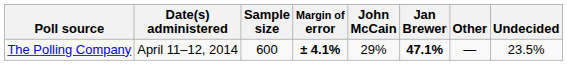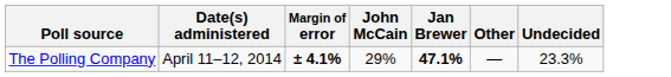 <table class="wikitable" style="text-align:center">
 <tr valign= bottom>
 <th>Poll source</th>
 <th>Date(s)<br>administered</th>
-<th class=small>Sample<br>size</th>
 <th><small>Margin of</small><br>error</th>
 <th>John<br>McCain</th>
 <th>Jan<br>Brewer</th>
 <th>Other</th>
 <th>Undecided</th>
 </tr>
 <tr>
 <td align=left><a href='#'>The Polling Company</a></td>
 <td>April 11–12, 2014</td>
-<td>600</td>
 <td><strong>± 4.1%</strong></td>
 <td>29%</td>
 <td><strong>47.1%</strong></td>
 <td>—</td>
-<td>23.5%</td>
+<td>23.3%</td>
 </tr>
 </table>
